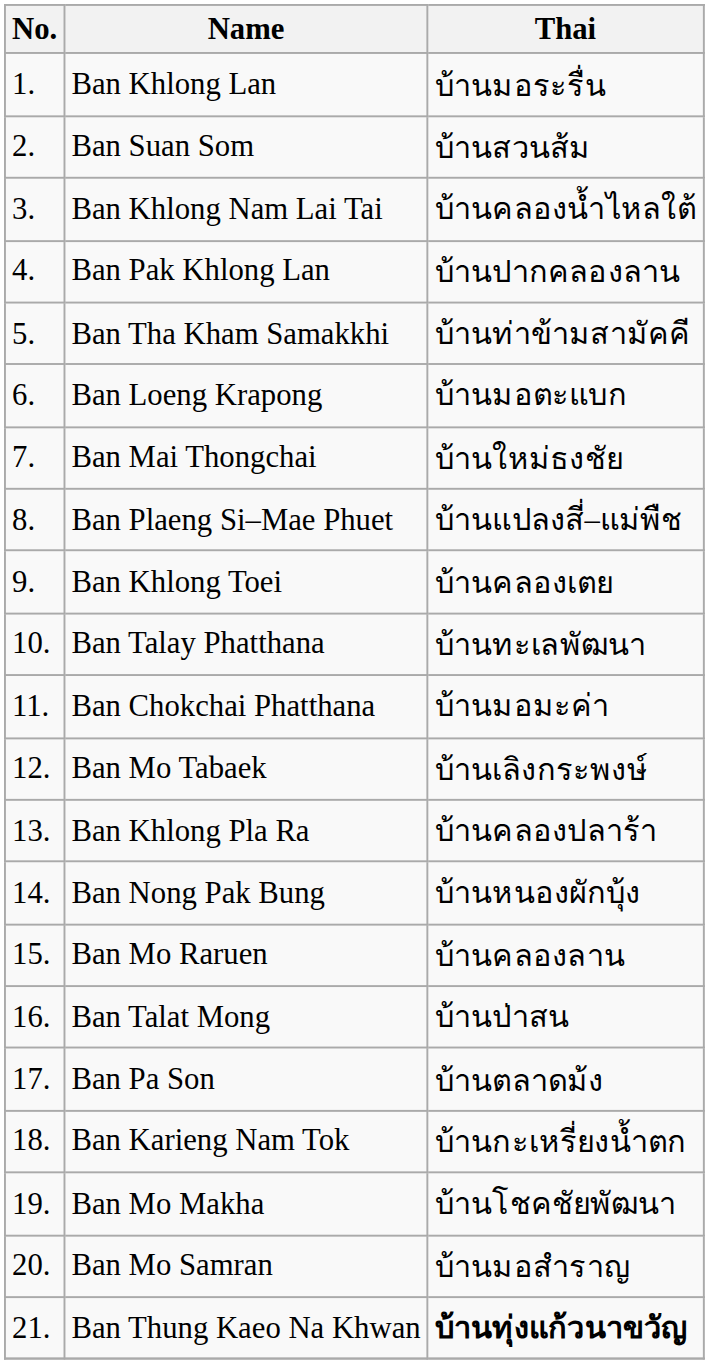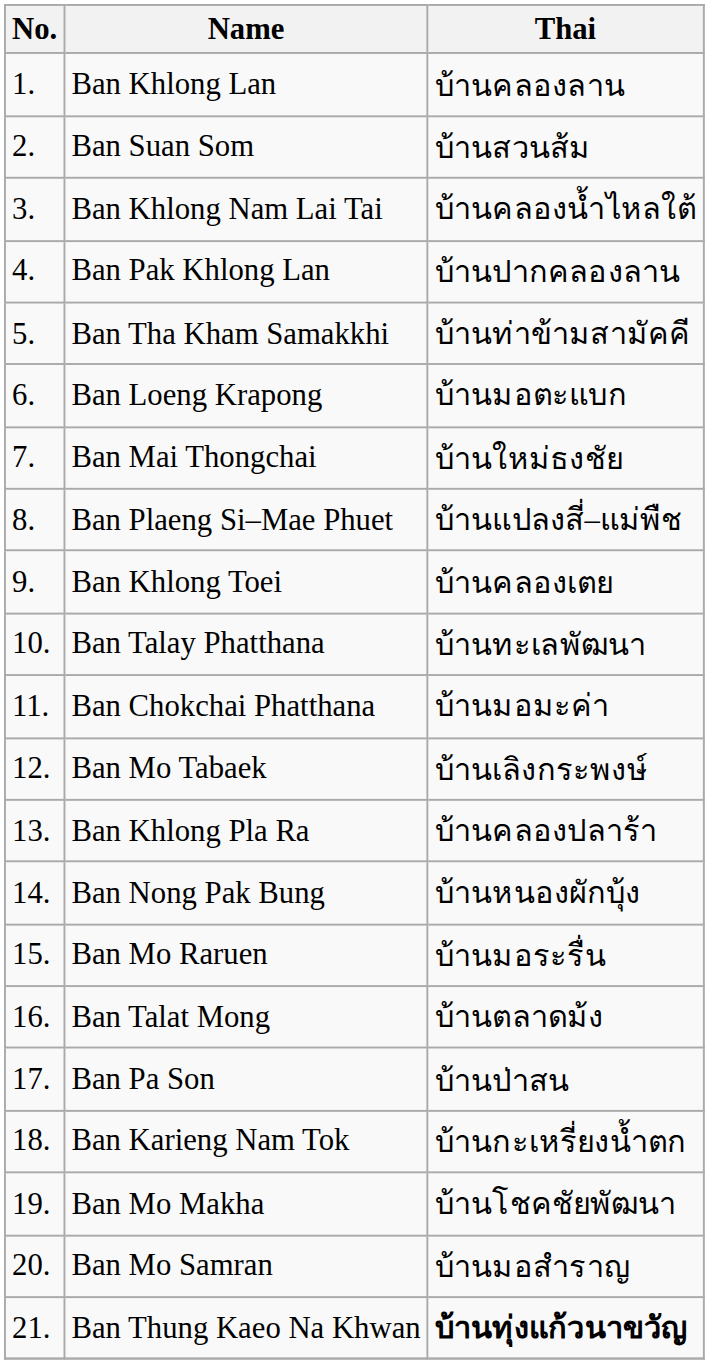 <table class="wikitable sortable">
 <tr>
 <th>No.</th>
 <th>Name</th>
 <th>Thai</th>
 </tr>
 <tr>
 <td>1.</td>
 <td>Ban Khlong Lan</td>
-<td>บ้านมอระรื่น</td>
+<td>บ้านคลองลาน</td>
 </tr>
 <tr>
 <td>2.</td>
 <td>Ban Suan Som</td>
 <td>บ้านสวนส้ม</td>
 </tr>
 <tr>
 <td>3.</td>
 <td>Ban Khlong Nam Lai Tai</td>
 <td>บ้านคลองน้ำไหลใต้</td>
 </tr>
 <tr>
 <td>4.</td>
 <td>Ban Pak Khlong Lan</td>
 <td>บ้านปากคลองลาน</td>
 </tr>
 <tr>
 <td>5.</td>
 <td>Ban Tha Kham Samakkhi</td>
 <td>บ้านท่าข้ามสามัคคี</td>
 </tr>
 <tr>
 <td>6.</td>
 <td>Ban Loeng Krapong</td>
 <td>บ้านมอตะแบก</td>
 </tr>
 <tr>
 <td>7.</td>
 <td>Ban Mai Thongchai</td>
 <td>บ้านใหม่ธงชัย</td>
 </tr>
 <tr>
 <td>8.</td>
 <td>Ban Plaeng Si–Mae Phuet</td>
 <td>บ้านแปลงสี่–แม่พืช</td>
 </tr>
 <tr>
 <td>9.</td>
 <td>Ban Khlong Toei</td>
 <td>บ้านคลองเตย</td>
 </tr>
 <tr>
 <td>10.</td>
 <td>Ban Talay Phatthana</td>
 <td>บ้านทะเลพัฒนา</td>
 </tr>
 <tr>
 <td>11.</td>
 <td>Ban Chokchai Phatthana</td>
 <td>บ้านมอมะค่า</td>
 </tr>
 <tr>
 <td>12.</td>
 <td>Ban Mo Tabaek</td>
 <td>บ้านเลิงกระพงษ์</td>
 </tr>
 <tr>
 <td>13.</td>
 <td>Ban Khlong Pla Ra</td>
 <td>บ้านคลองปลาร้า</td>
 </tr>
 <tr>
 <td>14.</td>
 <td>Ban Nong Pak Bung</td>
 <td>บ้านหนองผักบุ้ง</td>
 </tr>
 <tr>
 <td>15.</td>
 <td>Ban Mo Raruen</td>
-<td>บ้านคลองลาน</td>
+<td>บ้านมอระรื่น</td>
 </tr>
 <tr>
 <td>16.</td>
 <td>Ban Talat Mong</td>
-<td>บ้านป่าสน</td>
+<td>บ้านตลาดม้ง</td>
 </tr>
 <tr>
 <td>17.</td>
 <td>Ban Pa Son</td>
-<td>บ้านตลาดม้ง</td>
+<td>บ้านป่าสน</td>
 </tr>
 <tr>
 <td>18.</td>
 <td>Ban Karieng Nam Tok</td>
 <td>บ้านกะเหรี่ยงน้ำตก</td>
 </tr>
 <tr>
 <td>19.</td>
 <td>Ban Mo Makha</td>
 <td>บ้านโชคชัยพัฒนา</td>
 </tr>
 <tr>
 <td>20.</td>
 <td>Ban Mo Samran</td>
 <td>บ้านมอสำราญ</td>
 </tr>
 <tr>
 <td>21.</td>
 <td>Ban Thung Kaeo Na Khwan</td>
 <td><strong>บ้านทุ่งแก้วนาขวัญ</strong></td>
 </tr>
 <tr>
 </tr>
 </table>
